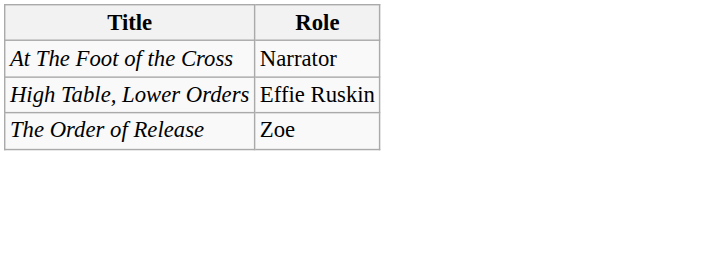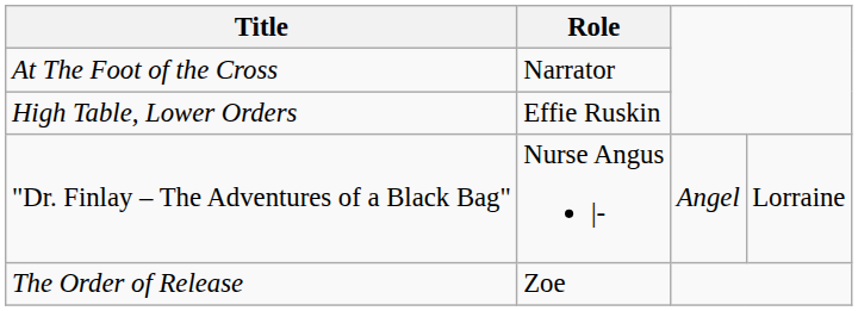 <table class="wikitable sortable">
 <tr>
 <th>Title</th>
 <th>Role</th>
 </tr>
 <tr>
 <td><em>At The Foot of the Cross</em></td>
 <td>Narrator</td>
 </tr>
 <tr>
 <td><em>High Table, Lower Orders</em></td>
 <td>Effie Ruskin</td>
 </tr>
 <tr>
+<td>"Dr. Finlay – The Adventures of a Black Bag"</td>
+<td>Nurse Angus<br><ul><li>|-</li></ul></td>
+<td><em>Angel</em></td>
+<td>Lorraine</td>
+</tr>
+<tr>
 <td><em>The Order of Release</em></td>
 <td>Zoe</td>
 </tr>
 </table>
